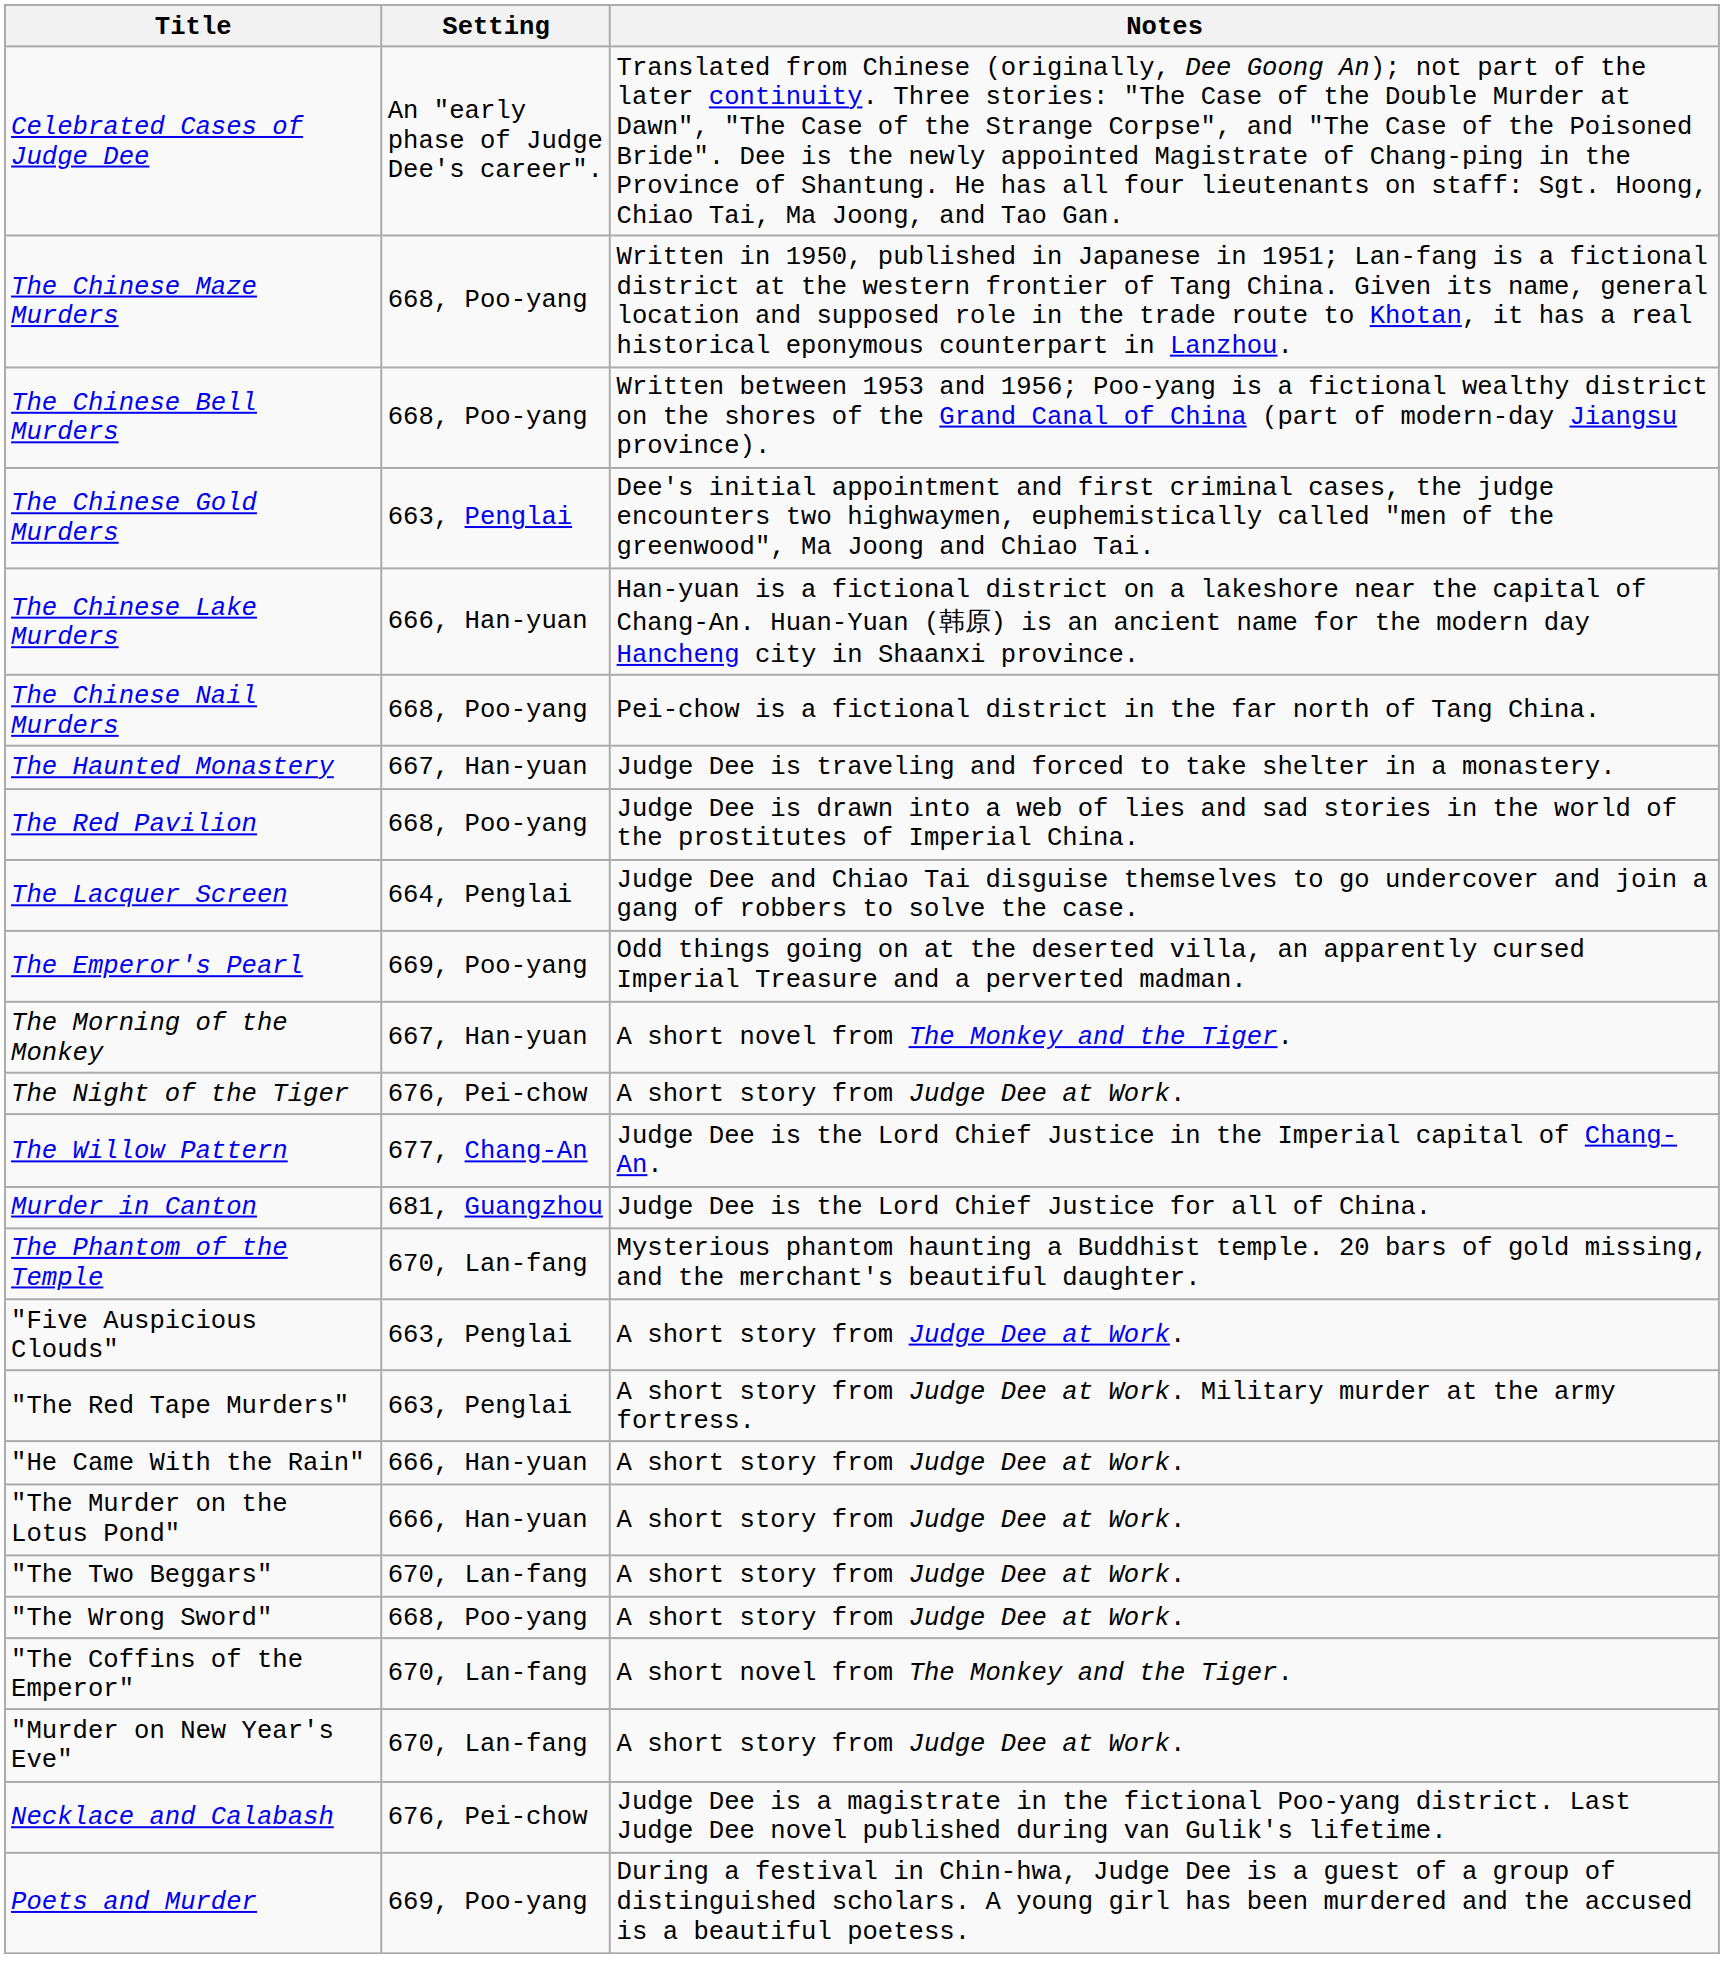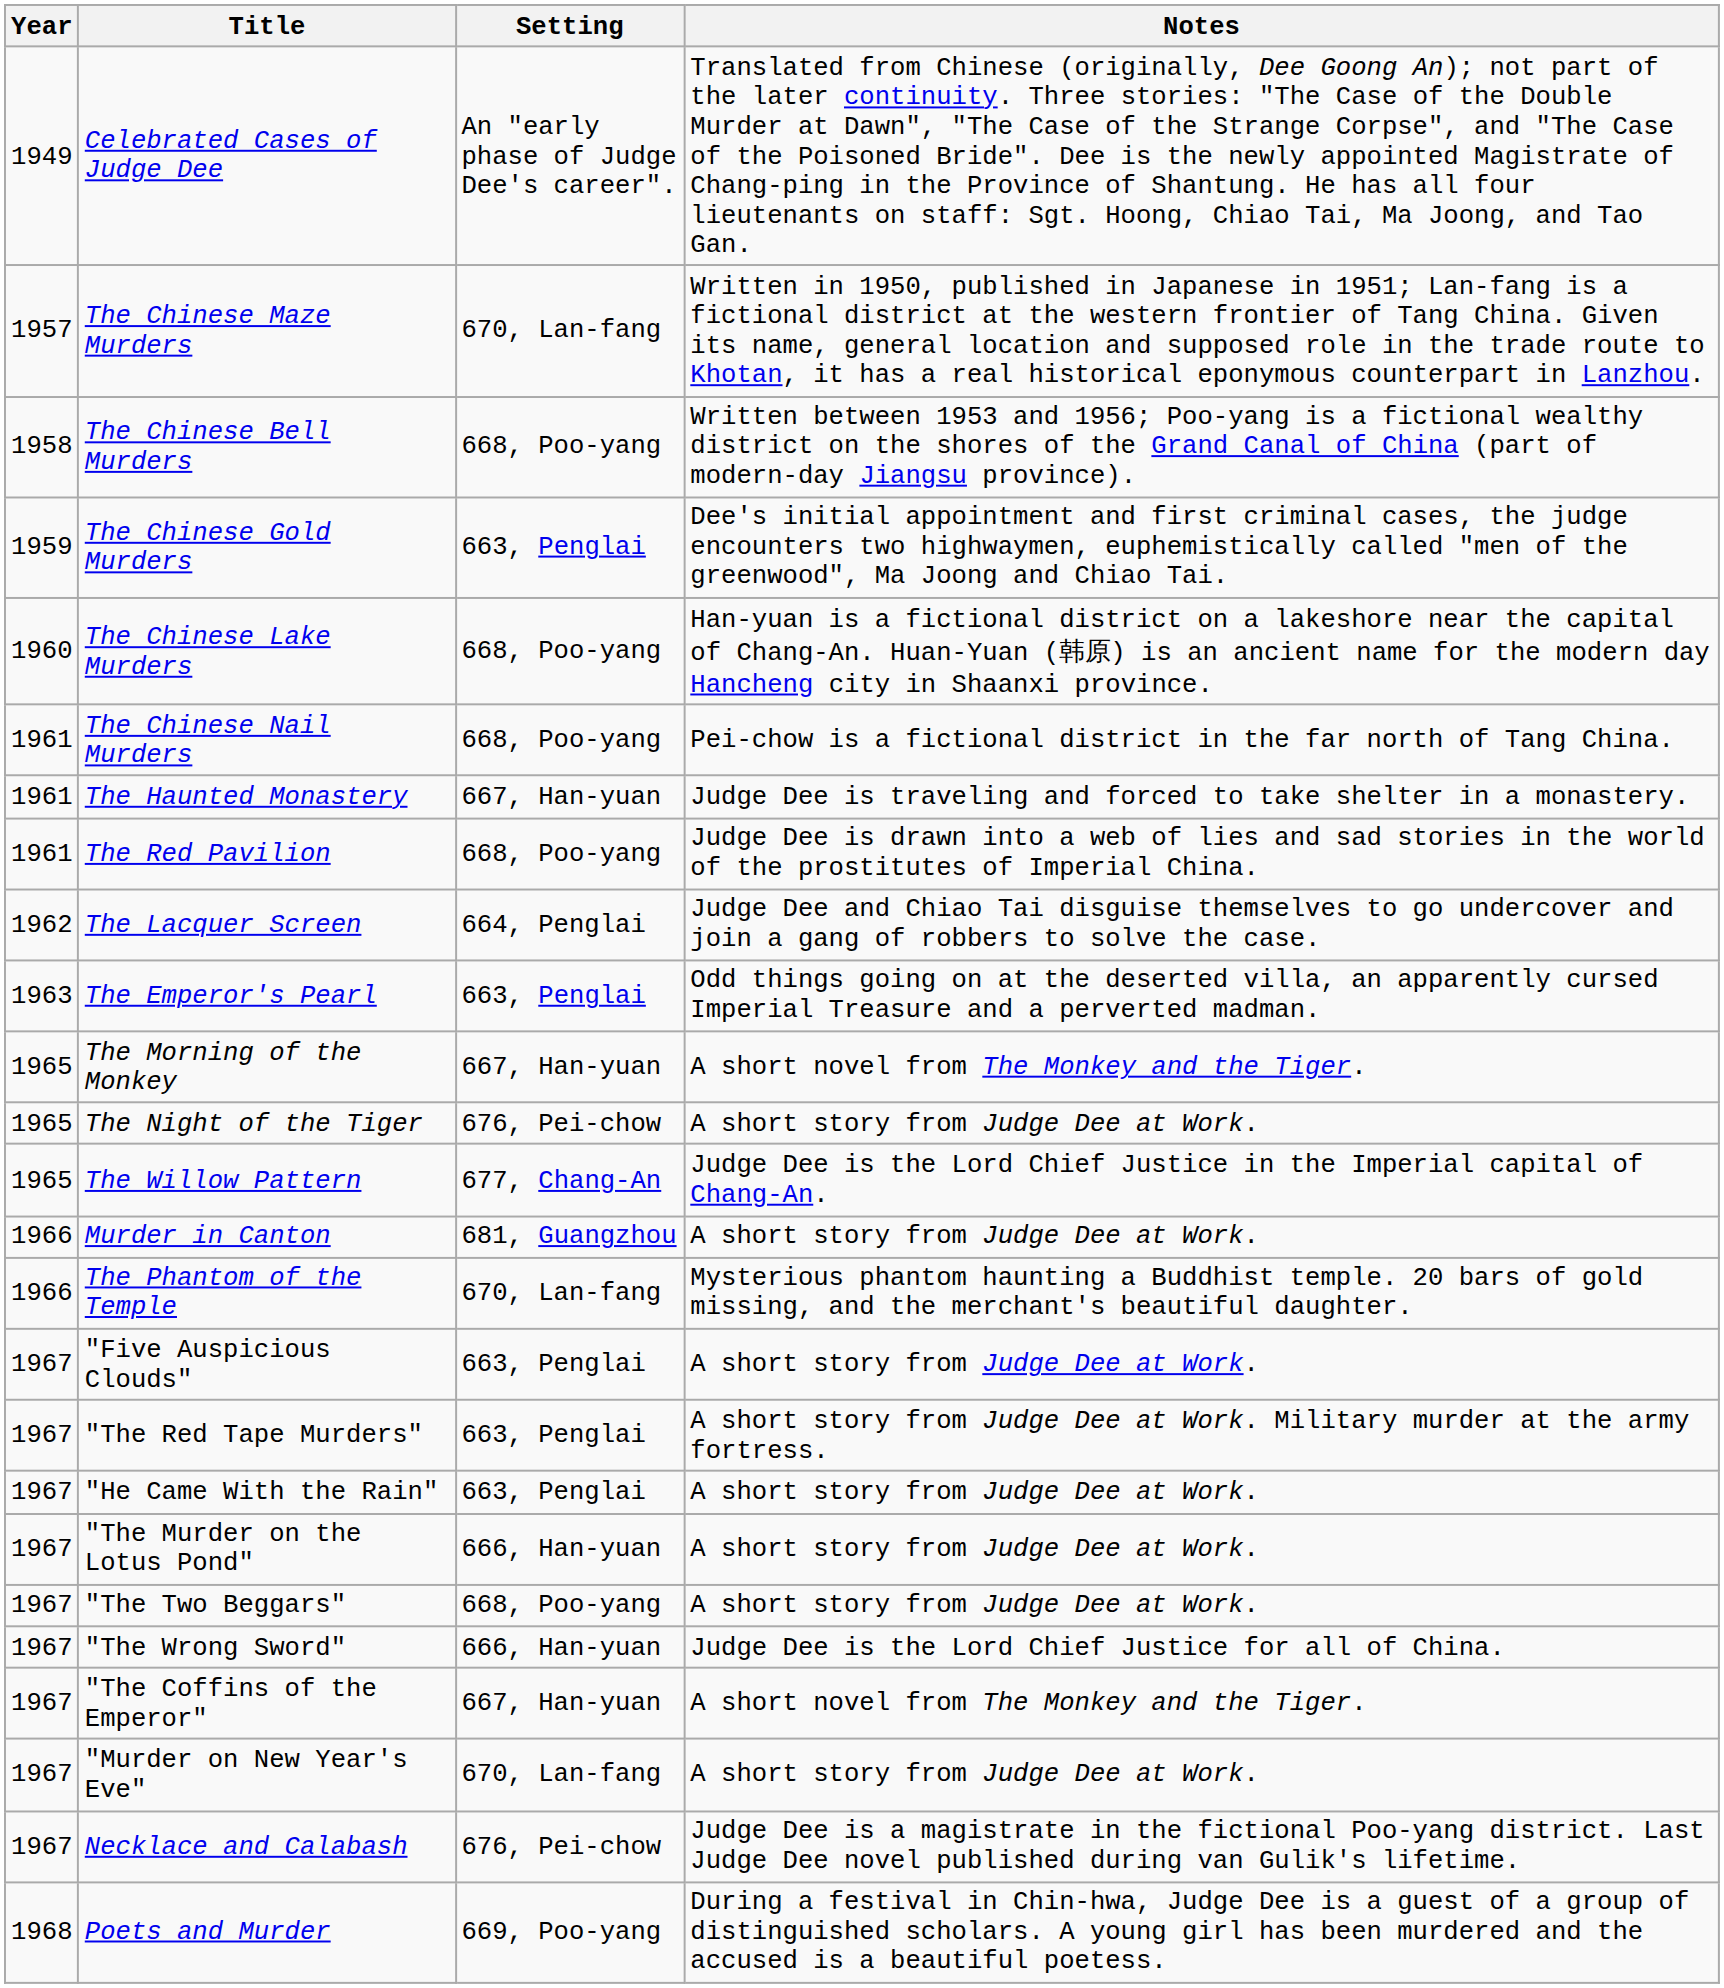 <table class="sortable wikitable">
 <tr>
+<th width="30px">Year</th>
 <th width="185px">Title</th>
 <th width="110px">Setting</th>
 <th>Notes</th>
 </tr>
 <tr>
+<td>1949</td>
 <td><em><a href='#'>Celebrated Cases of Judge Dee</a></em></td>
 <td>An "early phase of Judge Dee's career".</td>
 <td>Translated from Chinese (originally, <em>Dee Goong An</em>); not part of the later <a href='#'>continuity</a>. Three stories: "The Case of the Double Murder at Dawn", "The Case of the Strange Corpse", and "The Case of the Poisoned Bride". Dee is the newly appointed Magistrate of Chang-ping in the Province of Shantung. He has all four lieutenants on staff: Sgt. Hoong, Chiao Tai, Ma Joong, and Tao Gan.</td>
 </tr>
 <tr>
+<td>1957</td>
 <td><em><a href='#'>The Chinese Maze Murders</a></em></td>
-<td>668, Poo-yang</td>
+<td>670, Lan-fang</td>
 <td>Written in 1950, published in Japanese in 1951; Lan-fang is a fictional district at the western frontier of Tang China. Given its name, general location and supposed role in the trade route to <a href='#'>Khotan</a>, it has a real historical eponymous counterpart in <a href='#'>Lanzhou</a>.</td>
 </tr>
 <tr>
+<td>1958</td>
 <td><em><a href='#'>The Chinese Bell Murders</a></em></td>
 <td>668, Poo-yang</td>
 <td>Written between 1953 and 1956; Poo-yang is a fictional wealthy district on the shores of the <a href='#'>Grand Canal of China</a> (part of modern-day <a href='#'>Jiangsu</a> province).</td>
 </tr>
 <tr>
+<td>1959</td>
 <td><em><a href='#'>The Chinese Gold Murders</a></em></td>
 <td>663, <a href='#'>Penglai</a></td>
 <td>Dee's initial appointment and first criminal cases, the judge encounters two highwaymen, euphemistically called "men of the greenwood", Ma Joong and Chiao Tai.</td>
 </tr>
 <tr>
+<td>1960</td>
 <td><em><a href='#'>The Chinese Lake Murders</a></em></td>
-<td>666, Han-yuan</td>
+<td>668, Poo-yang</td>
 <td>Han-yuan is a fictional district on a lakeshore near the capital of Chang-An. Huan-Yuan (韩原) is an ancient name for the modern day <a href='#'>Hancheng</a> city in Shaanxi province.</td>
 </tr>
 <tr>
+<td>1961</td>
 <td><em><a href='#'>The Chinese Nail Murders</a></em></td>
 <td>668, Poo-yang</td>
 <td>Pei-chow is a fictional district in the far north of Tang China.</td>
 </tr>
 <tr>
+<td>1961</td>
 <td><em><a href='#'>The Haunted Monastery</a></em></td>
 <td>667, Han-yuan</td>
 <td>Judge Dee is traveling and forced to take shelter in a monastery.</td>
 </tr>
 <tr>
+<td>1961</td>
 <td><em><a href='#'>The Red Pavilion</a></em></td>
 <td>668, Poo-yang</td>
 <td>Judge Dee is drawn into a web of lies and sad stories in the world of the prostitutes of Imperial China.</td>
 </tr>
 <tr>
+<td>1962</td>
 <td><em><a href='#'>The Lacquer Screen</a></em></td>
 <td>664, Penglai</td>
 <td>Judge Dee and Chiao Tai disguise themselves to go undercover and join a gang of robbers to solve the case.</td>
 </tr>
 <tr>
+<td>1963</td>
 <td><em><a href='#'>The Emperor's Pearl</a></em></td>
-<td>669, Poo-yang</td>
+<td>663, <a href='#'>Penglai</a></td>
 <td>Odd things going on at the deserted villa, an apparently cursed Imperial Treasure and a perverted madman.</td>
 </tr>
 <tr>
+<td>1965</td>
 <td><em>The Morning of the Monkey</em></td>
 <td>667, Han-yuan</td>
 <td>A short novel from <em><a href='#'>The Monkey and the Tiger</a></em>.</td>
 </tr>
 <tr>
+<td>1965</td>
 <td><em>The Night of the Tiger</em></td>
 <td>676, Pei-chow</td>
 <td>A short story from <em>Judge Dee at Work</em>.</td>
 </tr>
 <tr>
+<td>1965</td>
 <td><em><a href='#'>The Willow Pattern</a></em></td>
 <td>677, <a href='#'>Chang-An</a></td>
 <td>Judge Dee is the Lord Chief Justice in the Imperial capital of <a href='#'>Chang-An</a>.</td>
 </tr>
 <tr>
+<td>1966</td>
 <td><em><a href='#'>Murder in Canton</a></em></td>
 <td>681, <a href='#'>Guangzhou</a></td>
-<td>Judge Dee is the Lord Chief Justice for all of China.</td>
+<td>A short story from <em>Judge Dee at Work</em>.</td>
 </tr>
 <tr>
+<td>1966</td>
 <td><em><a href='#'>The Phantom of the Temple</a></em></td>
 <td>670, Lan-fang</td>
 <td>Mysterious phantom haunting a Buddhist temple. 20 bars of gold missing, and the merchant's beautiful daughter.</td>
 </tr>
 <tr>
+<td>1967</td>
 <td>"Five Auspicious Clouds"</td>
 <td>663, Penglai</td>
 <td>A short story from <em><a href='#'>Judge Dee at Work</a></em>.</td>
 </tr>
 <tr>
+<td>1967</td>
 <td>"The Red Tape Murders"</td>
 <td>663, Penglai</td>
 <td>A short story from <em>Judge Dee at Work</em>. Military murder at the army fortress.</td>
 </tr>
 <tr>
+<td>1967</td>
 <td>"He Came With the Rain"</td>
-<td>666, Han-yuan</td>
+<td>663, Penglai</td>
 <td>A short story from <em>Judge Dee at Work</em>.</td>
 </tr>
 <tr>
+<td>1967</td>
 <td>"The Murder on the Lotus Pond"</td>
 <td>666, Han-yuan</td>
 <td>A short story from <em>Judge Dee at Work</em>.</td>
 </tr>
 <tr>
+<td>1967</td>
 <td>"The Two Beggars"</td>
-<td>670, Lan-fang</td>
-<td>A short story from <em>Judge Dee at Work</em>.</td>
-</tr>
-<tr>
-<td>"The Wrong Sword"</td>
 <td>668, Poo-yang</td>
 <td>A short story from <em>Judge Dee at Work</em>.</td>
 </tr>
 <tr>
+<td>1967</td>
+<td>"The Wrong Sword"</td>
+<td>666, Han-yuan</td>
+<td>Judge Dee is the Lord Chief Justice for all of China.</td>
+</tr>
+<tr>
+<td>1967</td>
 <td>"The Coffins of the Emperor"</td>
-<td>670, Lan-fang</td>
+<td>667, Han-yuan</td>
 <td>A short novel from <em>The Monkey and the Tiger</em>.</td>
 </tr>
 <tr>
+<td>1967</td>
 <td>"Murder on New Year's Eve"</td>
 <td>670, Lan-fang</td>
 <td>A short story from <em>Judge Dee at Work</em>.</td>
 </tr>
 <tr>
+<td>1967</td>
 <td><em><a href='#'>Necklace and Calabash</a></em></td>
 <td>676, Pei-chow</td>
 <td>Judge Dee is a magistrate in the fictional Poo-yang district. Last Judge Dee novel published during van Gulik's lifetime.</td>
 </tr>
 <tr>
+<td>1968</td>
 <td><em><a href='#'>Poets and Murder</a></em></td>
 <td>669, Poo-yang</td>
 <td>During a festival in Chin-hwa, Judge Dee is a guest of a group of distinguished scholars. A young girl has been murdered and the accused is a beautiful poetess.</td>
 </tr>
 </table>
